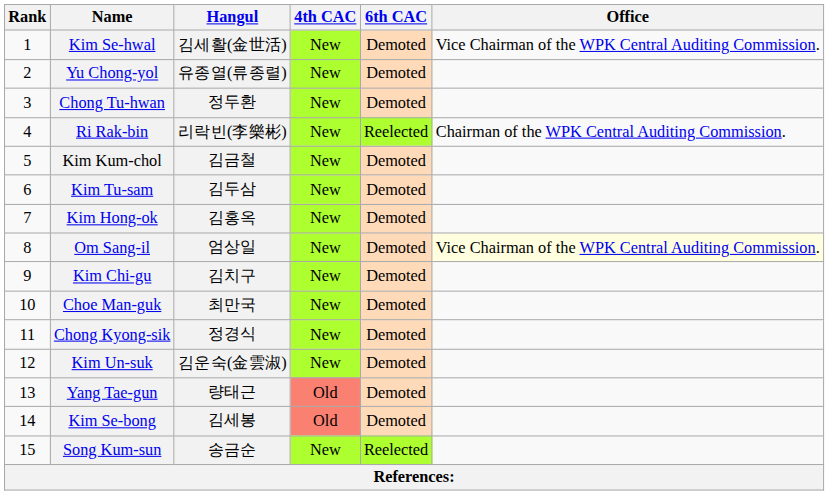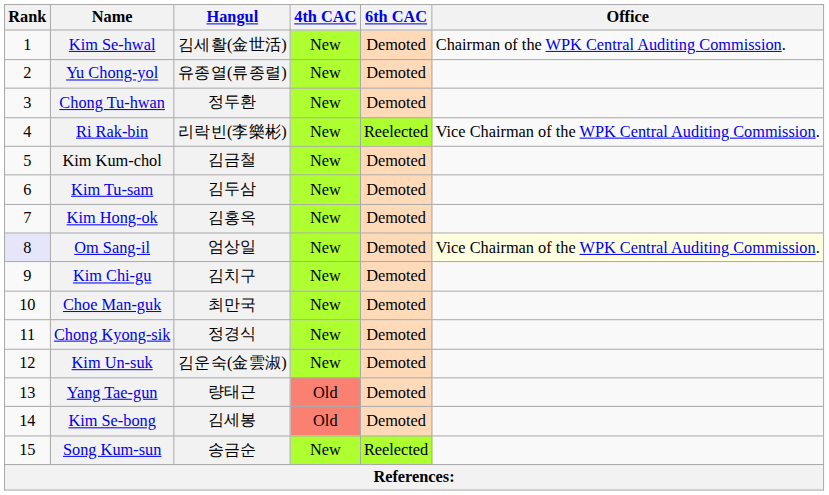 <table class="wikitable sortable">
 <tr>
 <th>Rank</th>
 <th>Name</th>
 <th><a href='#'>Hangul</a></th>
 <th><a href='#'>4th CAC</a></th>
 <th><a href='#'>6th CAC</a></th>
 <th>Office</th>
 </tr>
 <tr>
 <td align="center">1</td>
 <th align="center" scope="row" style="font-weight:normal;"><a href='#'>Kim Se-hwal</a></th>
 <th align="center" scope="row" style="font-weight:normal;">김세활(金世活)</th>
 <td align="center" style="background: GreenYellow">New</td>
 <td style="background: PeachPuff" align="center">Demoted</td>
-<td>Vice Chairman of the <a href='#'>WPK Central Auditing Commission</a>.</td>
+<td>Chairman of the <a href='#'>WPK Central Auditing Commission</a>.</td>
 </tr>
 <tr>
 <td align="center">2</td>
 <th align="center" scope="row" style="font-weight:normal;"><a href='#'>Yu Chong-yol</a></th>
 <th align="center" scope="row" style="font-weight:normal;">유종열(류종렬)</th>
 <td align="center" style="background: GreenYellow">New</td>
 <td style="background: PeachPuff" align="center">Demoted</td>
 <td align="center"></td>
 </tr>
 <tr>
 <td align="center">3</td>
 <th align="center" scope="row" style="font-weight:normal;"><a href='#'>Chong Tu-hwan</a></th>
 <th align="center" scope="row" style="font-weight:normal;">정두환</th>
 <td align="center" style="background: GreenYellow">New</td>
 <td style="background: PeachPuff" align="center">Demoted</td>
 <td align="center"></td>
 </tr>
 <tr>
 <td align="center">4</td>
 <th align="center" scope="row" style="font-weight:normal;"><a href='#'>Ri Rak-bin</a></th>
 <th align="center" scope="row" style="font-weight:normal;">리락빈(李樂彬)</th>
 <td align="center" style="background: GreenYellow">New</td>
 <td align="center" style="background: GreenYellow">Reelected</td>
-<td>Chairman of the <a href='#'>WPK Central Auditing Commission</a>.</td>
+<td>Vice Chairman of the <a href='#'>WPK Central Auditing Commission</a>.</td>
 </tr>
 <tr>
 <td align="center">5</td>
 <th align="center" scope="row" style="font-weight:normal;">Kim Kum-chol</th>
 <th align="center" scope="row" style="font-weight:normal;">김금철</th>
 <td align="center" style="background: GreenYellow">New</td>
 <td style="background: PeachPuff" align="center">Demoted</td>
 <td align="center"></td>
 </tr>
 <tr>
 <td align="center">6</td>
 <th align="center" scope="row" style="font-weight:normal;"><a href='#'>Kim Tu-sam</a></th>
 <th align="center" scope="row" style="font-weight:normal;">김두삼</th>
 <td align="center" style="background: GreenYellow">New</td>
 <td style="background: PeachPuff" align="center">Demoted</td>
 <td align="center"></td>
 </tr>
 <tr>
 <td align="center">7</td>
 <th align="center" scope="row" style="font-weight:normal;"><a href='#'>Kim Hong-ok</a></th>
 <th align="center" scope="row" style="font-weight:normal;">김홍옥</th>
 <td align="center" style="background: GreenYellow">New</td>
 <td style="background: PeachPuff" align="center">Demoted</td>
 <td align="center"></td>
 </tr>
 <tr>
-<td align="center">8</td>
+<td align="center" style="background: lavender;">8</td>
 <th align="center" scope="row" style="font-weight:normal;"><a href='#'>Om Sang-il</a></th>
 <th align="center" scope="row" style="font-weight:normal;">엄상일</th>
 <td align="center" style="background: GreenYellow">New</td>
 <td style="background: PeachPuff" align="center">Demoted</td>
 <td style="background: lightyellow;">Vice Chairman of the <a href='#'>WPK Central Auditing Commission</a>.</td>
 </tr>
 <tr>
 <td align="center">9</td>
 <th align="center" scope="row" style="font-weight:normal;"><a href='#'>Kim Chi-gu</a></th>
 <th align="center" scope="row" style="font-weight:normal;">김치구</th>
 <td align="center" style="background: GreenYellow">New</td>
 <td style="background: PeachPuff" align="center">Demoted</td>
 <td align="center"></td>
 </tr>
 <tr>
 <td align="center">10</td>
 <th align="center" scope="row" style="font-weight:normal;"><a href='#'>Choe Man-guk</a></th>
 <th align="center" scope="row" style="font-weight:normal;">최만국</th>
 <td align="center" style="background: GreenYellow">New</td>
 <td style="background: PeachPuff" align="center">Demoted</td>
 <td align="center"></td>
 </tr>
 <tr>
 <td align="center">11</td>
 <th align="center" scope="row" style="font-weight:normal;"><a href='#'>Chong Kyong-sik</a></th>
 <th align="center" scope="row" style="font-weight:normal;">정경식</th>
 <td align="center" style="background: GreenYellow">New</td>
 <td style="background: PeachPuff" align="center">Demoted</td>
 <td align="center"></td>
 </tr>
 <tr>
 <td align="center">12</td>
 <th align="center" scope="row" style="font-weight:normal;"><a href='#'>Kim Un-suk</a></th>
 <th align="center" scope="row" style="font-weight:normal;">김운숙(金雲淑)</th>
 <td align="center" style="background: GreenYellow">New</td>
 <td style="background: PeachPuff" align="center">Demoted</td>
 <td align="center"></td>
 </tr>
 <tr>
 <td align="center">13</td>
 <th align="center" scope="row" style="font-weight:normal;"><a href='#'>Yang Tae-gun</a></th>
 <th align="center" scope="row" style="font-weight:normal;">량태근</th>
 <td style="background: Salmon" align="center">Old</td>
 <td style="background: PeachPuff" align="center">Demoted</td>
 <td align="center"></td>
 </tr>
 <tr>
 <td align="center">14</td>
 <th align="center" scope="row" style="font-weight:normal;"><a href='#'>Kim Se-bong</a></th>
 <th align="center" scope="row" style="font-weight:normal;">김세봉</th>
 <td style="background: Salmon" align="center">Old</td>
 <td style="background: PeachPuff" align="center">Demoted</td>
 <td align="center"></td>
 </tr>
 <tr>
 <td align="center">15</td>
 <th align="center" scope="row" style="font-weight:normal;"><a href='#'>Song Kum-sun</a></th>
 <th align="center" scope="row" style="font-weight:normal;">송금순</th>
 <td align="center" style="background: GreenYellow">New</td>
 <td align="center" style="background: GreenYellow">Reelected</td>
 <td align="center"></td>
 </tr>
 <tr>
 <th colspan="6" unsortable><strong>References:</strong><br></th>
 </tr>
 </table>
